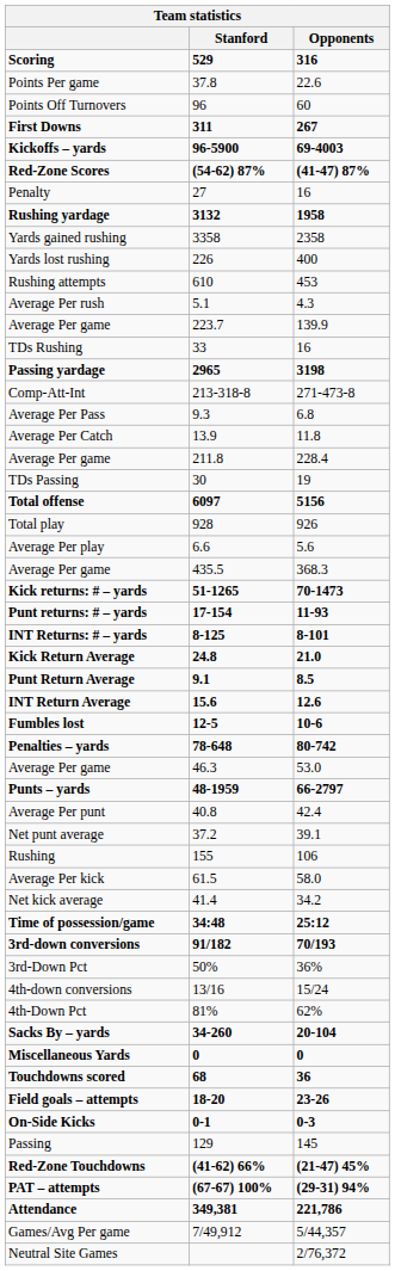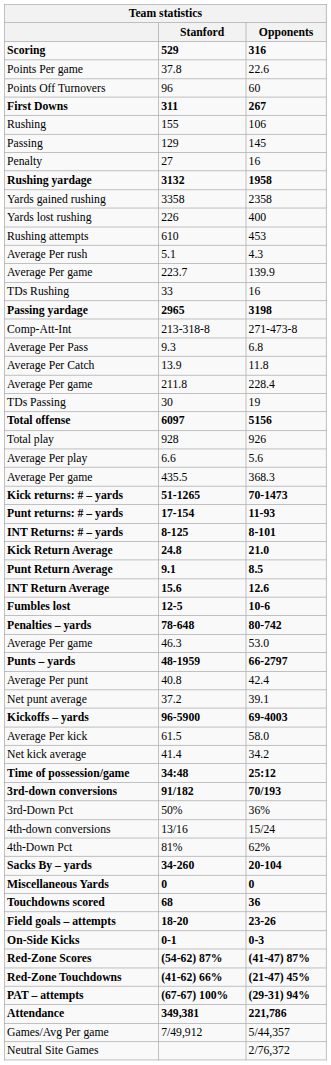 <table style="width:50%;" class="wikitable collapsible expanded">
 <tr>
 <th colspan="3">Team statistics</th>
 </tr>
 <tr>
 <th> </th>
 <th>Stanford</th>
 <th>Opponents</th>
 </tr>
 <tr>
 <td><strong>Scoring</strong></td>
 <td><strong>529</strong></td>
 <td><strong>316</strong></td>
 </tr>
 <tr>
 <td>Points Per game</td>
 <td>37.8</td>
 <td>22.6</td>
 </tr>
 <tr>
 <td>Points Off Turnovers</td>
 <td>96</td>
 <td>60</td>
 </tr>
 <tr>
 <td><strong>First Downs</strong></td>
 <td><strong>311</strong></td>
 <td><strong>267</strong></td>
 </tr>
 <tr>
-<td><strong>Kickoffs – yards</strong></td>
-<td><strong>96-5900</strong></td>
-<td><strong>69-4003</strong></td>
+<td>Rushing</td>
+<td>155</td>
+<td>106</td>
 </tr>
 <tr>
-<td><strong>Red-Zone Scores</strong></td>
-<td><strong>(54-62) 87%</strong></td>
-<td><strong>(41-47) 87%</strong></td>
+<td>Passing</td>
+<td>129</td>
+<td>145</td>
 </tr>
 <tr>
 <td>Penalty</td>
 <td>27</td>
 <td>16</td>
 </tr>
 <tr>
 <td><strong>Rushing yardage</strong></td>
 <td><strong>3132</strong></td>
 <td><strong>1958</strong></td>
 </tr>
 <tr>
 <td>Yards gained rushing</td>
 <td>3358</td>
 <td>2358</td>
 </tr>
 <tr>
 <td>Yards lost rushing</td>
 <td>226</td>
 <td>400</td>
 </tr>
 <tr>
 <td>Rushing attempts</td>
 <td>610</td>
 <td>453</td>
 </tr>
 <tr>
 <td>Average Per rush</td>
 <td>5.1</td>
 <td>4.3</td>
 </tr>
 <tr>
 <td>Average Per game</td>
 <td>223.7</td>
 <td>139.9</td>
 </tr>
 <tr>
 <td>TDs Rushing</td>
 <td>33</td>
 <td>16</td>
 </tr>
 <tr>
 <td><strong>Passing yardage</strong></td>
 <td><strong>2965</strong></td>
 <td><strong>3198</strong></td>
 </tr>
 <tr>
 <td>Comp-Att-Int</td>
 <td>213-318-8</td>
 <td>271-473-8</td>
 </tr>
 <tr>
 <td>Average Per Pass</td>
 <td>9.3</td>
 <td>6.8</td>
 </tr>
 <tr>
 <td>Average Per Catch</td>
 <td>13.9</td>
 <td>11.8</td>
 </tr>
 <tr>
 <td>Average Per game</td>
 <td>211.8</td>
 <td>228.4</td>
 </tr>
 <tr>
 <td>TDs Passing</td>
 <td>30</td>
 <td>19</td>
 </tr>
 <tr>
 <td><strong>Total offense</strong></td>
 <td><strong>6097</strong></td>
 <td><strong>5156</strong></td>
 </tr>
 <tr>
 <td>Total play</td>
 <td>928</td>
 <td>926</td>
 </tr>
 <tr>
 <td>Average Per play</td>
 <td>6.6</td>
 <td>5.6</td>
 </tr>
 <tr>
 <td>Average Per game</td>
 <td>435.5</td>
 <td>368.3</td>
 </tr>
 <tr>
 <td><strong>Kick returns: # – yards</strong></td>
 <td><strong>51-1265</strong></td>
 <td><strong>70-1473</strong></td>
 </tr>
 <tr>
 <td><strong>Punt returns: # – yards</strong></td>
 <td><strong>17-154</strong></td>
 <td><strong>11-93</strong></td>
 </tr>
 <tr>
 <td><strong>INT Returns: # – yards</strong></td>
 <td><strong>8-125</strong></td>
 <td><strong>8-101</strong></td>
 </tr>
 <tr>
 <td><strong>Kick Return Average</strong></td>
 <td><strong>24.8</strong></td>
 <td><strong>21.0</strong></td>
 </tr>
 <tr>
 <td><strong>Punt Return Average</strong></td>
 <td><strong>9.1</strong></td>
 <td><strong>8.5</strong></td>
 </tr>
 <tr>
 <td><strong>INT Return Average</strong></td>
 <td><strong>15.6</strong></td>
 <td><strong>12.6</strong></td>
 </tr>
 <tr>
 <td><strong>Fumbles lost</strong></td>
 <td><strong>12-5</strong></td>
 <td><strong>10-6</strong></td>
 </tr>
 <tr>
 <td><strong>Penalties – yards</strong></td>
 <td><strong>78-648</strong></td>
 <td><strong>80-742</strong></td>
 </tr>
 <tr>
 <td>Average Per game</td>
 <td>46.3</td>
 <td>53.0</td>
 </tr>
 <tr>
 <td><strong>Punts – yards</strong></td>
 <td><strong>48-1959</strong></td>
 <td><strong>66-2797</strong></td>
 </tr>
 <tr>
 <td>Average Per punt</td>
 <td>40.8</td>
 <td>42.4</td>
 </tr>
 <tr>
 <td>Net punt average</td>
 <td>37.2</td>
 <td>39.1</td>
 </tr>
 <tr>
-<td>Rushing</td>
-<td>155</td>
-<td>106</td>
+<td><strong>Kickoffs – yards</strong></td>
+<td><strong>96-5900</strong></td>
+<td><strong>69-4003</strong></td>
 </tr>
 <tr>
 <td>Average Per kick</td>
 <td>61.5</td>
 <td>58.0</td>
 </tr>
 <tr>
 <td>Net kick average</td>
 <td>41.4</td>
 <td>34.2</td>
 </tr>
 <tr>
 <td><strong>Time of possession/game</strong></td>
 <td><strong>34:48</strong></td>
 <td><strong>25:12</strong></td>
 </tr>
 <tr>
 <td><strong>3rd-down conversions</strong></td>
 <td><strong>91/182</strong></td>
 <td><strong>70/193</strong></td>
 </tr>
 <tr>
 <td>3rd-Down Pct</td>
 <td>50%</td>
 <td>36%</td>
 </tr>
 <tr>
 <td>4th-down conversions</td>
 <td>13/16</td>
 <td>15/24</td>
 </tr>
 <tr>
 <td>4th-Down Pct</td>
 <td>81%</td>
 <td>62%</td>
 </tr>
 <tr>
 <td><strong>Sacks By – yards</strong></td>
 <td><strong>34-260</strong></td>
 <td><strong>20-104</strong></td>
 </tr>
 <tr>
 <td><strong>Miscellaneous Yards</strong></td>
 <td><strong>0</strong></td>
 <td><strong>0</strong></td>
 </tr>
 <tr>
 <td><strong>Touchdowns scored</strong></td>
 <td><strong>68</strong></td>
 <td><strong>36</strong></td>
 </tr>
 <tr>
 <td><strong>Field goals – attempts</strong></td>
 <td><strong>18-20</strong></td>
 <td><strong>23-26</strong></td>
 </tr>
 <tr>
 <td><strong>On-Side Kicks</strong></td>
 <td><strong>0-1</strong></td>
 <td><strong>0-3</strong></td>
 </tr>
 <tr>
-<td>Passing</td>
-<td>129</td>
-<td>145</td>
+<td><strong>Red-Zone Scores</strong></td>
+<td><strong>(54-62) 87%</strong></td>
+<td><strong>(41-47) 87%</strong></td>
 </tr>
 <tr>
 <td><strong>Red-Zone Touchdowns</strong></td>
 <td><strong>(41-62) 66%</strong></td>
 <td><strong>(21-47) 45%</strong></td>
 </tr>
 <tr>
 <td><strong>PAT – attempts</strong></td>
 <td><strong>(67-67) 100%</strong></td>
 <td><strong>(29-31) 94%</strong></td>
 </tr>
 <tr>
 <td><strong>Attendance</strong></td>
 <td><strong>349,381</strong></td>
 <td><strong>221,786</strong></td>
 </tr>
 <tr>
 <td>Games/Avg Per game</td>
 <td>7/49,912</td>
 <td>5/44,357</td>
 </tr>
 <tr>
 <td>Neutral Site Games</td>
 <td></td>
 <td>2/76,372</td>
 </tr>
 </table>
